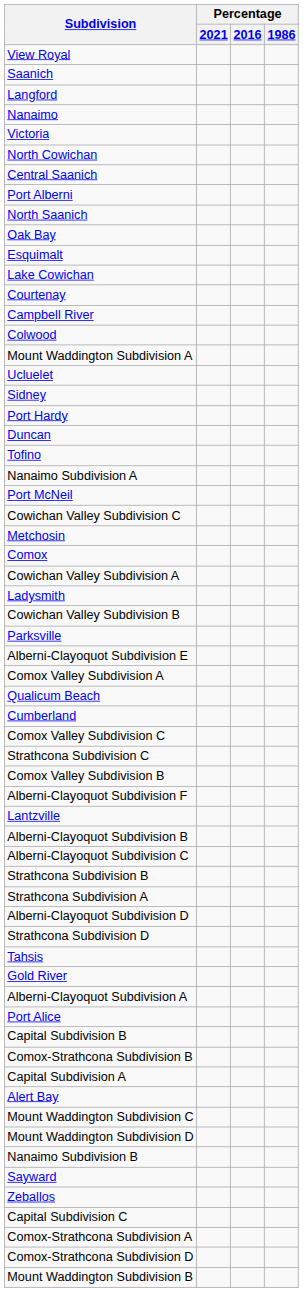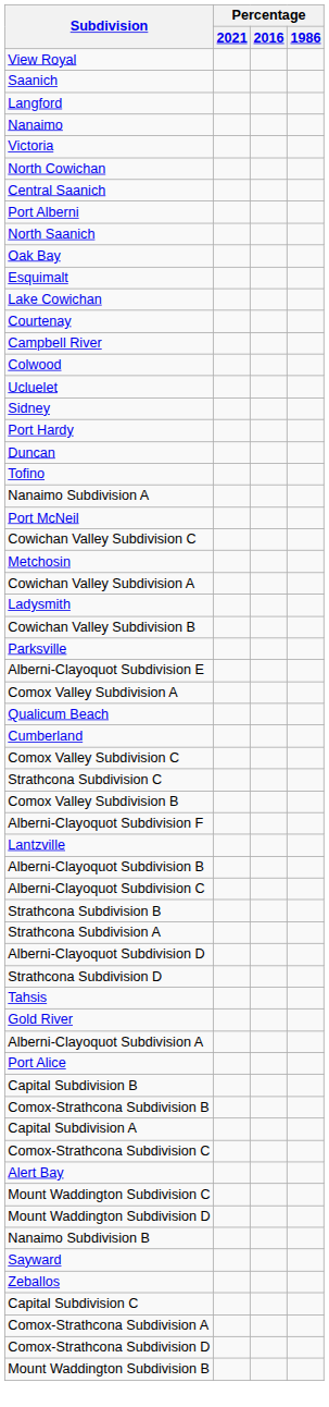 <table class="wikitable sortable">
 <tr>
 <th rowspan="2"><a href='#'>Subdivision</a></th>
 <th colspan="3">Percentage</th>
 </tr>
 <tr>
 <th><a href='#'>2021</a></th>
 <th><a href='#'>2016</a></th>
 <th><a href='#'>1986</a></th>
 </tr>
 <tr>
 <td><a href='#'>View Royal</a></td>
 <td></td>
 <td></td>
 <td></td>
 </tr>
 <tr>
 <td><a href='#'>Saanich</a></td>
 <td></td>
 <td></td>
 <td></td>
 </tr>
 <tr>
 <td><a href='#'>Langford</a></td>
 <td></td>
 <td></td>
 <td></td>
 </tr>
 <tr>
 <td><a href='#'>Nanaimo</a></td>
 <td></td>
 <td></td>
 <td></td>
 </tr>
 <tr>
 <td><a href='#'>Victoria</a></td>
 <td></td>
 <td></td>
 <td></td>
 </tr>
 <tr>
 <td><a href='#'>North Cowichan</a></td>
 <td></td>
 <td></td>
 <td></td>
 </tr>
 <tr>
 <td><a href='#'>Central Saanich</a></td>
 <td></td>
 <td></td>
 <td></td>
 </tr>
 <tr>
 <td><a href='#'>Port Alberni</a></td>
 <td></td>
 <td></td>
 <td></td>
 </tr>
 <tr>
 <td><a href='#'>North Saanich</a></td>
 <td></td>
 <td></td>
 <td></td>
 </tr>
 <tr>
 <td><a href='#'>Oak Bay</a></td>
 <td></td>
 <td></td>
 <td></td>
 </tr>
 <tr>
 <td><a href='#'>Esquimalt</a></td>
 <td></td>
 <td></td>
 <td></td>
 </tr>
 <tr>
 <td><a href='#'>Lake Cowichan</a></td>
 <td></td>
 <td></td>
 <td></td>
 </tr>
 <tr>
 <td><a href='#'>Courtenay</a></td>
 <td></td>
 <td></td>
 <td></td>
 </tr>
 <tr>
 <td><a href='#'>Campbell River</a></td>
 <td></td>
 <td></td>
 <td></td>
 </tr>
 <tr>
 <td><a href='#'>Colwood</a></td>
 <td></td>
 <td></td>
 <td></td>
 </tr>
 <tr>
-<td>Mount Waddington Subdivision A</td>
-<td></td>
-<td></td>
-<td></td>
-</tr>
-<tr>
 <td><a href='#'>Ucluelet</a></td>
 <td></td>
 <td></td>
 <td></td>
 </tr>
 <tr>
 <td><a href='#'>Sidney</a></td>
 <td></td>
 <td></td>
 <td></td>
 </tr>
 <tr>
 <td><a href='#'>Port Hardy</a></td>
 <td></td>
 <td></td>
 <td></td>
 </tr>
 <tr>
 <td><a href='#'>Duncan</a></td>
 <td></td>
 <td></td>
 <td></td>
 </tr>
 <tr>
 <td><a href='#'>Tofino</a></td>
 <td></td>
 <td></td>
 <td></td>
 </tr>
 <tr>
 <td>Nanaimo Subdivision A</td>
 <td></td>
 <td></td>
 <td></td>
 </tr>
 <tr>
 <td><a href='#'>Port McNeil</a></td>
 <td></td>
 <td></td>
 <td></td>
 </tr>
 <tr>
 <td>Cowichan Valley Subdivision C</td>
 <td></td>
 <td></td>
 <td></td>
 </tr>
 <tr>
 <td><a href='#'>Metchosin</a></td>
-<td></td>
-<td></td>
-<td></td>
-</tr>
-<tr>
-<td><a href='#'>Comox</a></td>
 <td></td>
 <td></td>
 <td></td>
 </tr>
 <tr>
 <td>Cowichan Valley Subdivision A</td>
 <td></td>
 <td></td>
 <td></td>
 </tr>
 <tr>
 <td><a href='#'>Ladysmith</a></td>
 <td></td>
 <td></td>
 <td></td>
 </tr>
 <tr>
 <td>Cowichan Valley Subdivision B</td>
 <td></td>
 <td></td>
 <td></td>
 </tr>
 <tr>
 <td><a href='#'>Parksville</a></td>
 <td></td>
 <td></td>
 <td></td>
 </tr>
 <tr>
 <td>Alberni-Clayoquot Subdivision E</td>
 <td></td>
 <td></td>
 <td></td>
 </tr>
 <tr>
 <td>Comox Valley Subdivision A</td>
 <td></td>
 <td></td>
 <td></td>
 </tr>
 <tr>
 <td><a href='#'>Qualicum Beach</a></td>
 <td></td>
 <td></td>
 <td></td>
 </tr>
 <tr>
 <td><a href='#'>Cumberland</a></td>
 <td></td>
 <td></td>
 <td></td>
 </tr>
 <tr>
 <td>Comox Valley Subdivision C</td>
 <td></td>
 <td></td>
 <td></td>
 </tr>
 <tr>
 <td>Strathcona Subdivision C</td>
 <td></td>
 <td></td>
 <td></td>
 </tr>
 <tr>
 <td>Comox Valley Subdivision B</td>
 <td></td>
 <td></td>
 <td></td>
 </tr>
 <tr>
 <td>Alberni-Clayoquot Subdivision F</td>
 <td></td>
 <td></td>
 <td></td>
 </tr>
 <tr>
 <td><a href='#'>Lantzville</a></td>
 <td></td>
 <td></td>
 <td></td>
 </tr>
 <tr>
 <td>Alberni-Clayoquot Subdivision B</td>
 <td></td>
 <td></td>
 <td></td>
 </tr>
 <tr>
 <td>Alberni-Clayoquot Subdivision C</td>
 <td></td>
 <td></td>
 <td></td>
 </tr>
 <tr>
 <td>Strathcona Subdivision B</td>
 <td></td>
 <td></td>
 <td></td>
 </tr>
 <tr>
 <td>Strathcona Subdivision A</td>
 <td></td>
 <td></td>
 <td></td>
 </tr>
 <tr>
 <td>Alberni-Clayoquot Subdivision D</td>
 <td></td>
 <td></td>
 <td></td>
 </tr>
 <tr>
 <td>Strathcona Subdivision D</td>
 <td></td>
 <td></td>
 <td></td>
 </tr>
 <tr>
 <td><a href='#'>Tahsis</a></td>
 <td></td>
 <td></td>
 <td></td>
 </tr>
 <tr>
 <td><a href='#'>Gold River</a></td>
 <td></td>
 <td></td>
 <td></td>
 </tr>
 <tr>
 <td>Alberni-Clayoquot Subdivision A</td>
 <td></td>
 <td></td>
 <td></td>
 </tr>
 <tr>
 <td><a href='#'>Port Alice</a></td>
 <td></td>
 <td></td>
 <td></td>
 </tr>
 <tr>
 <td>Capital Subdivision B</td>
 <td></td>
 <td></td>
 <td></td>
 </tr>
 <tr>
 <td>Comox-Strathcona Subdivision B</td>
 <td></td>
 <td></td>
 <td></td>
 </tr>
 <tr>
 <td>Capital Subdivision A</td>
 <td></td>
 <td></td>
 <td></td>
 </tr>
 <tr>
+<td>Comox-Strathcona Subdivision C</td>
+<td></td>
+<td></td>
+<td></td>
+</tr>
+<tr>
 <td><a href='#'>Alert Bay</a></td>
 <td></td>
 <td></td>
 <td></td>
 </tr>
 <tr>
 <td>Mount Waddington Subdivision C</td>
 <td></td>
 <td></td>
 <td></td>
 </tr>
 <tr>
 <td>Mount Waddington Subdivision D</td>
 <td></td>
 <td></td>
 <td></td>
 </tr>
 <tr>
 <td>Nanaimo Subdivision B</td>
 <td></td>
 <td></td>
 <td></td>
 </tr>
 <tr>
 <td><a href='#'>Sayward</a></td>
 <td></td>
 <td></td>
 <td></td>
 </tr>
 <tr>
 <td><a href='#'>Zeballos</a></td>
 <td></td>
 <td></td>
 <td></td>
 </tr>
 <tr>
 <td>Capital Subdivision C</td>
 <td></td>
 <td></td>
 <td></td>
 </tr>
 <tr>
 <td>Comox-Strathcona Subdivision A</td>
 <td></td>
 <td></td>
 <td></td>
 </tr>
 <tr>
 <td>Comox-Strathcona Subdivision D</td>
 <td></td>
 <td></td>
 <td></td>
 </tr>
 <tr>
 <td>Mount Waddington Subdivision B</td>
 <td></td>
 <td></td>
 <td></td>
 </tr>
 </table>
